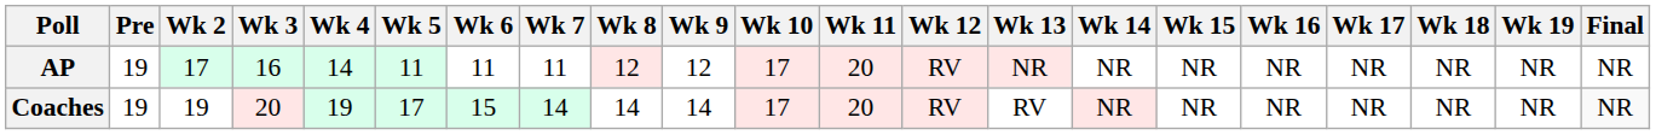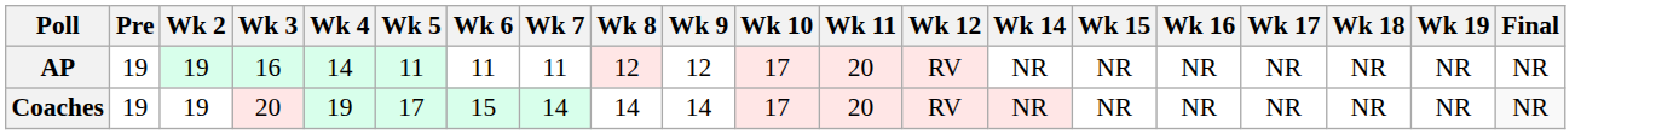 <table class="wikitable" style="white-space:nowrap;">
 <tr>
 <th>Poll</th>
 <th>Pre</th>
 <th>Wk 2</th>
 <th>Wk 3</th>
 <th>Wk 4</th>
 <th>Wk 5</th>
 <th>Wk 6</th>
 <th>Wk 7</th>
 <th>Wk 8</th>
 <th>Wk 9</th>
 <th>Wk 10</th>
 <th>Wk 11</th>
 <th>Wk 12</th>
-<th>Wk 13</th>
 <th>Wk 14</th>
 <th>Wk 15</th>
 <th>Wk 16</th>
 <th>Wk 17</th>
 <th>Wk 18</th>
 <th>Wk 19</th>
 <th>Final</th>
 </tr>
 <tr style="text-align:center;">
 <th>AP</th>
 <td style="background:#FFF;">19</td>
-<td style="background:#D8FFEB;">17</td>
+<td style="background:#D8FFEB;">19</td>
 <td style="background:#D8FFEB;">16</td>
 <td style="background:#D8FFEB;">14</td>
 <td style="background:#D8FFEB;">11</td>
 <td style="background:#FFF;">11</td>
 <td style="background:#FFF;">11</td>
 <td style="background:#FFE6E6;">12</td>
 <td style="background:#FFF;">12</td>
 <td style="background:#FFE6E6;">17</td>
 <td style="background:#FFE6E6;">20</td>
 <td style="background:#FFE6E6;">RV</td>
-<td style="background:#FFE6E6;">NR</td>
 <td style="background:#FFF;">NR</td>
 <td style="background:#FFF;">NR</td>
 <td style="background:#FFF;">NR</td>
 <td style="background:#FFF;">NR</td>
 <td style="background:#FFF;">NR</td>
 <td style="background:#FFF;">NR</td>
 <td style="background:#FFF;">NR</td>
 </tr>
 <tr style="text-align:center;">
 <th>Coaches</th>
 <td style="background:#FFF;">19</td>
 <td style="background:#FFF;">19</td>
 <td style="background:#FFE6E6;">20</td>
 <td style="background:#D8FFEB;">19</td>
 <td style="background:#D8FFEB;">17</td>
 <td style="background:#D8FFEB;">15</td>
 <td style="background:#D8FFEB;">14</td>
 <td style="background:#FFF;">14</td>
 <td style="background:#FFF;">14</td>
 <td style="background:#FFE6E6;">17</td>
 <td style="background:#FFE6E6;">20</td>
 <td style="background:#FFE6E6;">RV</td>
-<td style="background:#FFF;">RV</td>
 <td style="background:#FFE6E6;">NR</td>
 <td style="background:#FFF;">NR</td>
 <td style="background:#FFF;">NR</td>
 <td style="background:#FFF;">NR</td>
 <td style="background:#FFF;">NR</td>
 <td style="background:#FFF;">NR</td>
 <td>NR</td>
 </tr>
 </table>
